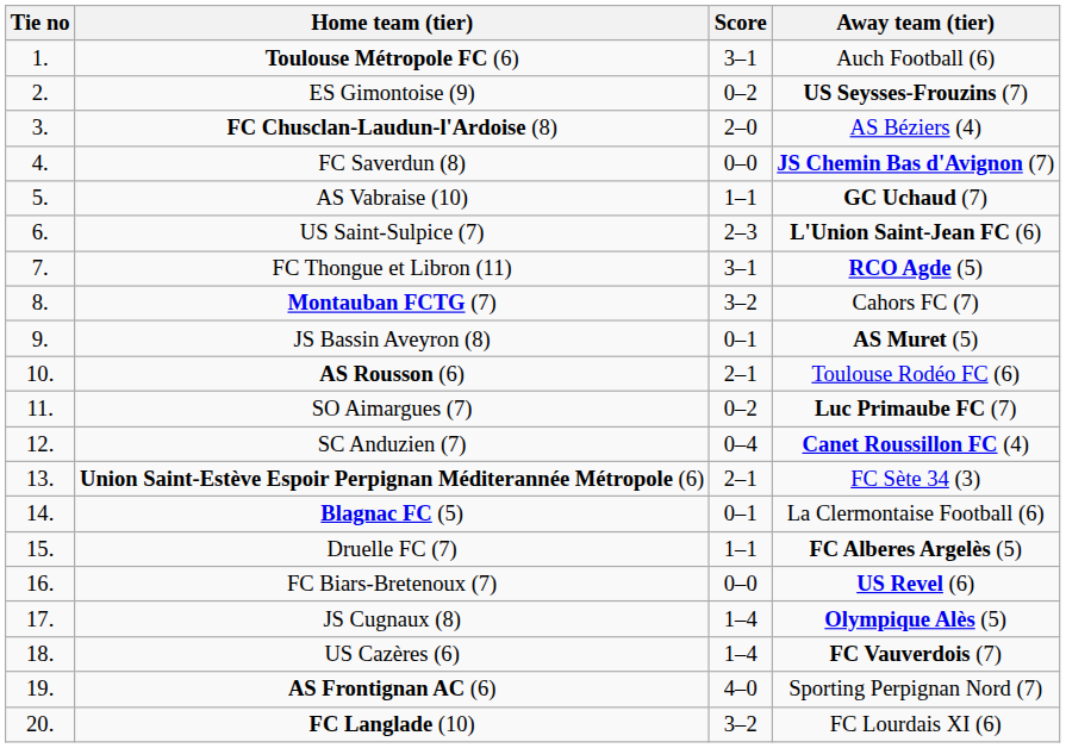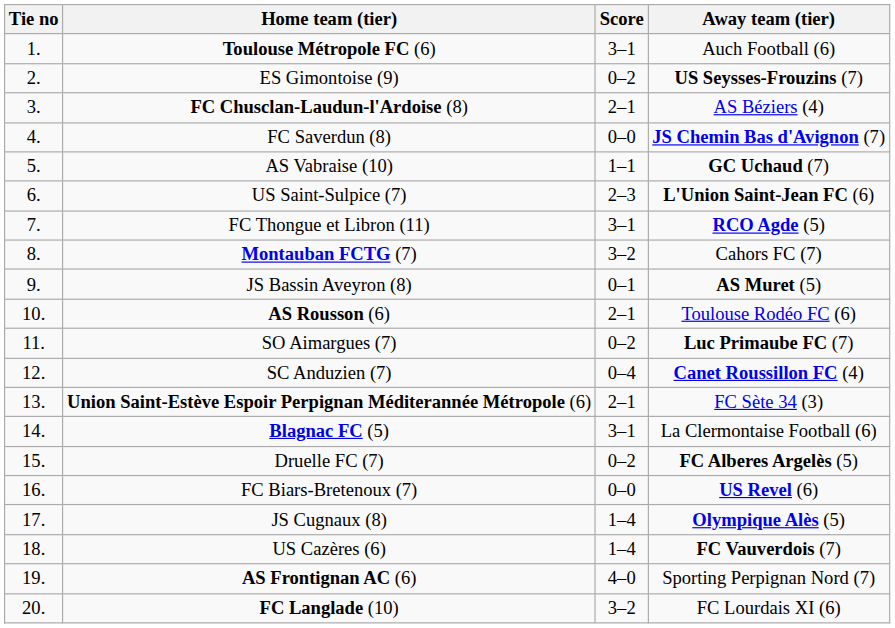 <table class="wikitable" style="text-align: center">
 <tr>
 <th>Tie no</th>
 <th>Home team (tier)</th>
 <th>Score</th>
 <th>Away team (tier)</th>
 </tr>
 <tr>
 <td>1.</td>
 <td><strong>Toulouse Métropole FC</strong> (6)</td>
 <td>3–1</td>
 <td>Auch Football (6)</td>
 </tr>
 <tr>
 <td>2.</td>
 <td>ES Gimontoise (9)</td>
 <td>0–2</td>
 <td><strong>US Seysses-Frouzins</strong> (7)</td>
 </tr>
 <tr>
 <td>3.</td>
 <td><strong>FC Chusclan-Laudun-l'Ardoise</strong> (8)</td>
-<td>2–0</td>
+<td>2–1</td>
 <td><a href='#'>AS Béziers</a> (4)</td>
 </tr>
 <tr>
 <td>4.</td>
 <td>FC Saverdun (8)</td>
 <td>0–0 </td>
 <td><strong><a href='#'>JS Chemin Bas d'Avignon</a></strong> (7)</td>
 </tr>
 <tr>
 <td>5.</td>
 <td>AS Vabraise (10)</td>
 <td>1–1 </td>
 <td><strong>GC Uchaud</strong> (7)</td>
 </tr>
 <tr>
 <td>6.</td>
 <td>US Saint-Sulpice (7)</td>
 <td>2–3</td>
 <td><strong>L'Union Saint-Jean FC</strong> (6)</td>
 </tr>
 <tr>
 <td>7.</td>
 <td>FC Thongue et Libron (11)</td>
 <td>3–1</td>
 <td><strong><a href='#'>RCO Agde</a></strong> (5)</td>
 </tr>
 <tr>
 <td>8.</td>
 <td><strong><a href='#'>Montauban FCTG</a></strong> (7)</td>
 <td>3–2</td>
 <td>Cahors FC (7)</td>
 </tr>
 <tr>
 <td>9.</td>
 <td>JS Bassin Aveyron (8)</td>
 <td>0–1</td>
 <td><strong>AS Muret</strong> (5)</td>
 </tr>
 <tr>
 <td>10.</td>
 <td><strong>AS Rousson</strong> (6)</td>
 <td>2–1</td>
 <td><a href='#'>Toulouse Rodéo FC</a> (6)</td>
 </tr>
 <tr>
 <td>11.</td>
 <td>SO Aimargues (7)</td>
 <td>0–2</td>
 <td><strong>Luc Primaube FC</strong> (7)</td>
 </tr>
 <tr>
 <td>12.</td>
 <td>SC Anduzien (7)</td>
 <td>0–4</td>
 <td><strong><a href='#'>Canet Roussillon FC</a></strong> (4)</td>
 </tr>
 <tr>
 <td>13.</td>
 <td><strong>Union Saint-Estève Espoir Perpignan Méditerannée Métropole</strong> (6)</td>
 <td>2–1</td>
 <td><a href='#'>FC Sète 34</a> (3)</td>
 </tr>
 <tr>
 <td>14.</td>
 <td><strong><a href='#'>Blagnac FC</a></strong> (5)</td>
-<td>0–1</td>
+<td>3–1</td>
 <td>La Clermontaise Football (6)</td>
 </tr>
 <tr>
 <td>15.</td>
 <td>Druelle FC (7)</td>
-<td>1–1 </td>
+<td>0–2</td>
 <td><strong>FC Alberes Argelès</strong> (5)</td>
 </tr>
 <tr>
 <td>16.</td>
 <td>FC Biars-Bretenoux (7)</td>
 <td>0–0 </td>
 <td><strong><a href='#'>US Revel</a></strong> (6)</td>
 </tr>
 <tr>
 <td>17.</td>
 <td>JS Cugnaux (8)</td>
 <td>1–4</td>
 <td><strong><a href='#'>Olympique Alès</a></strong> (5)</td>
 </tr>
 <tr>
 <td>18.</td>
 <td>US Cazères (6)</td>
 <td>1–4</td>
 <td><strong>FC Vauverdois</strong> (7)</td>
 </tr>
 <tr>
 <td>19.</td>
 <td><strong>AS Frontignan AC</strong> (6)</td>
 <td>4–0</td>
 <td>Sporting Perpignan Nord (7)</td>
 </tr>
 <tr>
 <td>20.</td>
 <td><strong>FC Langlade</strong> (10)</td>
 <td>3–2</td>
 <td>FC Lourdais XI (6)</td>
 </tr>
 </table>
